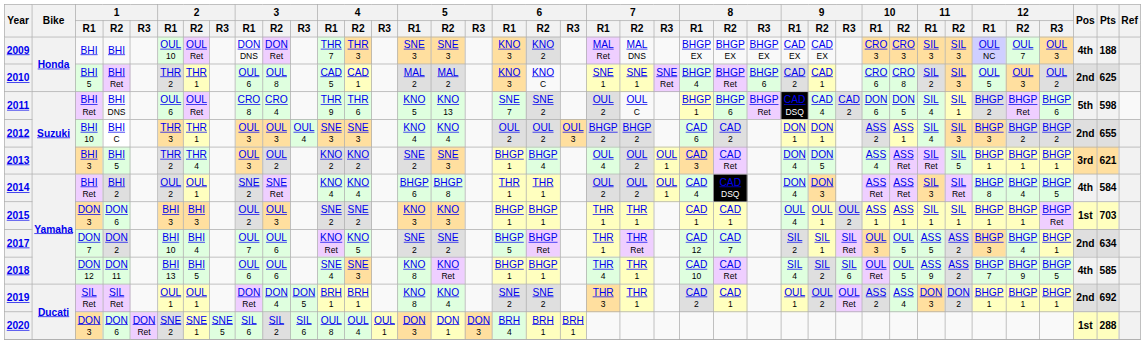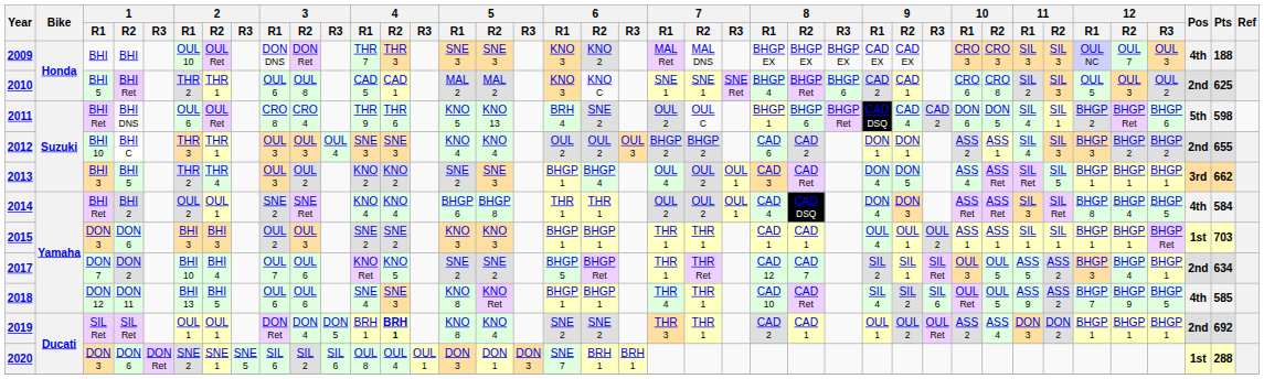 <table class="wikitable" style="text-align:center; font-size:90%">
 <tr>
 <th valign="middle" rowspan=2>Year</th>
 <th valign="middle" rowspan=2>Bike</th>
 <th colspan="3">1</th>
 <th colspan="3">2</th>
 <th colspan=3>3</th>
 <th colspan="3">4</th>
 <th colspan="3">5</th>
 <th colspan=3>6</th>
 <th colspan=3>7</th>
 <th colspan=3>8</th>
 <th colspan=3>9</th>
 <th colspan=2>10</th>
 <th colspan=2>11</th>
 <th colspan=3>12</th>
 <th rowspan=2>Pos</th>
 <th rowspan=2>Pts</th>
 <th rowspan=2>Ref</th>
 </tr>
 <tr>
 <th>R1</th>
 <th>R2</th>
 <th>R3</th>
 <th>R1</th>
 <th>R2</th>
 <th>R3</th>
 <th>R1</th>
 <th>R2</th>
 <th>R3</th>
 <th>R1</th>
 <th>R2</th>
 <th>R3</th>
 <th>R1</th>
 <th>R2</th>
 <th>R3</th>
 <th>R1</th>
 <th>R2</th>
 <th>R3</th>
 <th>R1</th>
 <th>R2</th>
 <th>R3</th>
 <th>R1</th>
 <th>R2</th>
 <th>R3</th>
 <th>R1</th>
 <th>R2</th>
 <th>R3</th>
 <th>R1</th>
 <th>R2</th>
 <th>R1</th>
 <th>R2</th>
 <th>R1</th>
 <th>R2</th>
 <th>R3</th>
 </tr>
 <tr>
 <th><a href='#'>2009</a></th>
 <th rowspan=2><a href='#'>Honda</a></th>
 <td><a href='#'>BHI</a><br><small></small></td>
 <td><a href='#'>BHI</a><br><small></small></td>
 <td></td>
 <td style="background:#DFFFDF;"><a href='#'>OUL</a><br><small>10</small></td>
 <td style="background:#EFCFFF;"><a href='#'>OUL</a><br><small>Ret</small></td>
 <td></td>
 <td><a href='#'>DON</a><br><small>DNS</small></td>
 <td style="background:#EFCFFF;"><a href='#'>DON</a><br><small>Ret</small></td>
 <td></td>
 <td style="background:#DFFFDF;"><a href='#'>THR</a><br><small>7</small></td>
 <td style="background:#FFDF9F;"><a href='#'>THR</a><br><small>3</small></td>
 <td></td>
 <td style="background:#FFDF9F;"><a href='#'>SNE</a><br><small>3</small></td>
 <td style="background:#FFDF9F;"><a href='#'>SNE</a><br><small>3</small></td>
 <td></td>
 <td style="background:#FFDF9F;"><a href='#'>KNO</a><br><small>3</small></td>
 <td style="background:#DFDFDF;"><a href='#'>KNO</a><br><small>2</small></td>
 <td></td>
 <td style="background:#EFCFFF;"><a href='#'>MAL</a><br><small>Ret</small></td>
 <td><a href='#'>MAL</a><br><small>DNS</small></td>
 <td></td>
 <td><a href='#'>BHGP</a><br><small>EX</small></td>
 <td><a href='#'>BHGP</a><br><small>EX</small></td>
 <td><a href='#'>BHGP</a><br><small>EX</small></td>
 <td><a href='#'>CAD</a><br><small>EX</small></td>
 <td><a href='#'>CAD</a><br><small>EX</small></td>
 <td></td>
 <td style="background:#FFDF9F;"><a href='#'>CRO</a><br><small>3</small></td>
 <td style="background:#FFDF9F;"><a href='#'>CRO</a><br><small>3</small></td>
 <td style="background:#FFDF9F;"><a href='#'>SIL</a><br><small>3</small></td>
 <td style="background:#FFDF9F;"><a href='#'>SIL</a><br><small>3</small></td>
 <td style="background:#CFCFFF;"><a href='#'>OUL</a><br><small>NC</small></td>
 <td style="background:#DFFFDF;"><a href='#'>OUL</a><br><small>7</small></td>
 <td style="background:#FFDF9F;"><a href='#'>OUL</a><br><small>3</small></td>
 <th>4th</th>
 <th>188</th>
 <th></th>
 </tr>
 <tr>
 <th><a href='#'>2010</a></th>
 <td style="background:#DFFFDF;"><a href='#'>BHI</a><br><small>5</small></td>
 <td style="background:#EFCFFF;"><a href='#'>BHI</a><br><small>Ret</small></td>
 <td></td>
 <td style="background:#DFDFDF;"><a href='#'>THR</a><br><small>2</small></td>
 <td style="background:#FFFFBF;"><a href='#'>THR</a><br><small>1</small></td>
 <td></td>
 <td style="background:#DFFFDF;"><a href='#'>OUL</a><br><small>6</small></td>
 <td style="background:#DFFFDF;"><a href='#'>OUL</a><br><small>8</small></td>
 <td></td>
 <td style="background:#DFFFDF;"><a href='#'>CAD</a><br><small>5</small></td>
 <td style="background:#FFFFBF;"><a href='#'>CAD</a><br><small>1</small></td>
 <td></td>
 <td style="background:#DFDFDF;"><a href='#'>MAL</a><br><small>2</small></td>
 <td style="background:#DFDFDF;"><a href='#'>MAL</a><br><small>2</small></td>
 <td></td>
 <td style="background:#FFDF9F;"><a href='#'>KNO</a><br><small>3</small></td>
 <td><a href='#'>KNO</a><br><small>C</small></td>
 <td></td>
 <td style="background:#FFFFBF;"><a href='#'>SNE</a><br><small>1</small></td>
 <td style="background:#FFFFBF;"><a href='#'>SNE</a><br><small>1</small></td>
 <td style="background:#EFCFFF;"><a href='#'>SNE</a><br><small>Ret</small></td>
 <td style="background:#DFFFDF;"><a href='#'>BHGP</a><br><small>4</small></td>
 <td style="background:#EFCFFF;"><a href='#'>BHGP</a><br><small>Ret</small></td>
 <td style="background:#DFFFDF;"><a href='#'>BHGP</a><br><small>6</small></td>
 <td style="background:#DFDFDF;"><a href='#'>CAD</a><br><small>2</small></td>
 <td style="background:#FFFFBF;"><a href='#'>CAD</a><br><small>1</small></td>
 <td></td>
 <td style="background:#DFFFDF;"><a href='#'>CRO</a><br><small>6</small></td>
 <td style="background:#DFFFDF;"><a href='#'>CRO</a><br><small>8</small></td>
 <td style="background:#DFDFDF;"><a href='#'>SIL</a><br><small>2</small></td>
 <td style="background:#FFDF9F;"><a href='#'>SIL</a><br><small>3</small></td>
 <td style="background:#DFFFDF;"><a href='#'>OUL</a><br><small>5</small></td>
 <td style="background:#FFDF9F;"><a href='#'>OUL</a><br><small>3</small></td>
 <td style="background:#DFDFDF;"><a href='#'>OUL</a><br><small>2</small></td>
 <td style="background:#dfdfdf;"><strong>2nd</strong></td>
 <td style="background:#dfdfdf;"><strong>625</strong></td>
 <th></th>
 </tr>
 <tr>
 <th><a href='#'>2011</a></th>
 <th rowspan=3><a href='#'>Suzuki</a></th>
 <td style="background:#EFCFFF;"><a href='#'>BHI</a><br><small>Ret</small></td>
 <td><a href='#'>BHI</a><br><small>DNS</small></td>
 <td></td>
 <td style="background:#DFFFDF;"><a href='#'>OUL</a><br><small>6</small></td>
 <td style="background:#EFCFFF;"><a href='#'>OUL</a><br><small>Ret</small></td>
 <td></td>
 <td style="background:#DFFFDF;"><a href='#'>CRO</a><br><small>8</small></td>
 <td style="background:#DFFFDF;"><a href='#'>CRO</a><br><small>4</small></td>
 <td></td>
 <td style="background:#DFFFDF;"><a href='#'>THR</a><br><small>9</small></td>
 <td style="background:#DFFFDF;"><a href='#'>THR</a><br><small>6</small></td>
 <td></td>
 <td style="background:#DFFFDF;"><a href='#'>KNO</a><br><small>5</small></td>
 <td style="background:#DFFFDF;"><a href='#'>KNO</a><br><small>13</small></td>
 <td></td>
-<td style="background:#DFFFDF;"><a href='#'>SNE</a><br><small>7</small></td>
+<td style="background:#dfffdf;"><a href='#'>BRH</a><br><small>4</small></td>
 <td style="background:#dfdfdf;"><a href='#'>SNE</a><br><small>2</small></td>
 <td></td>
 <td style="background:#dfdfdf;"><a href='#'>OUL</a><br><small>2</small></td>
 <td><a href='#'>OUL</a><br><small>C</small></td>
 <td></td>
 <td style="background:#FFFFBF;"><a href='#'>BHGP</a><br><small>1</small></td>
 <td style="background:#DFFFDF;"><a href='#'>BHGP</a><br><small>6</small></td>
 <td style="background:#EFCFFF;"><a href='#'>BHGP</a><br><small>Ret</small></td>
 <td style="background:black; color:white;"><a href='#'>CAD</a><br><small>DSQ</small></td>
 <td style="background:#DFFFDF;"><a href='#'>CAD</a><br><small>4</small></td>
 <td style="background:#dfdfdf;"><a href='#'>CAD</a><br><small>2</small></td>
 <td style="background:#DFFFDF;"><a href='#'>DON</a><br><small>6</small></td>
 <td style="background:#DFFFDF;"><a href='#'>DON</a><br><small>5</small></td>
 <td style="background:#DFFFDF;"><a href='#'>SIL</a><br><small>4</small></td>
 <td style="background:#FFFFBF;"><a href='#'>SIL</a><br><small>1</small></td>
 <td style="background:#dfdfdf;"><a href='#'>BHGP</a><br><small>2</small></td>
 <td style="background:#EFCFFF;"><a href='#'>BHGP</a><br><small>Ret</small></td>
 <td style="background:#DFFFDF;"><a href='#'>BHGP</a><br><small>6</small></td>
 <th><strong>5th</strong></th>
 <th><strong>598</strong></th>
 <td></td>
 </tr>
 <tr>
 <th><a href='#'>2012</a></th>
 <td style="background:#DFFFDF;"><a href='#'>BHI</a><br><small>10</small></td>
 <td style="background:#ffffff;"><a href='#'>BHI</a><br><small>C</small></td>
 <td></td>
 <td style="background:#FFDF9F;"><a href='#'>THR</a><br><small>3</small></td>
 <td style="background:#FFFFBF;"><a href='#'>THR</a><br><small>1</small></td>
 <td></td>
 <td style="background:#FFDF9F;"><a href='#'>OUL</a><br><small>3</small></td>
 <td style="background:#FFDF9F;"><a href='#'>OUL</a><br><small>3</small></td>
 <td style="background:#DFFFDF;"><a href='#'>OUL</a><br><small>4</small></td>
 <td style="background:#FFDF9F;"><a href='#'>SNE</a><br><small>3</small></td>
 <td style="background:#FFDF9F;"><a href='#'>SNE</a><br><small>3</small></td>
 <td></td>
 <td style="background:#DFFFDF;"><a href='#'>KNO</a><br><small>4</small></td>
 <td style="background:#DFFFDF;"><a href='#'>KNO</a><br><small>4</small></td>
 <td></td>
 <td style="background:#DFDFDF;"><a href='#'>OUL</a><br><small>2</small></td>
 <td style="background:#DFDFDF;"><a href='#'>OUL</a><br><small>2</small></td>
 <td style="background:#FFDF9F;"><a href='#'>OUL</a><br><small>3</small></td>
 <td style="background:#DFDFDF;"><a href='#'>BHGP</a><br><small>2</small></td>
 <td style="background:#DFDFDF;"><a href='#'>BHGP</a><br><small>2</small></td>
 <td></td>
 <td style="background:#DFFFDF;"><a href='#'>CAD</a><br><small>6</small></td>
 <td style="background:#DFDFDF;"><a href='#'>CAD</a><br><small>2</small></td>
 <td></td>
 <td style="background:#FFFFBF;"><a href='#'>DON</a><br><small>1</small></td>
 <td style="background:#FFFFBF;"><a href='#'>DON</a><br><small>1</small></td>
 <td></td>
 <td style="background:#DFDFDF;"><a href='#'>ASS</a><br><small>2</small></td>
 <td style="background:#FFFFBF;"><a href='#'>ASS</a><br><small>1</small></td>
 <td style="background:#DFFFDF;"><a href='#'>SIL</a><br><small>4</small></td>
 <td style="background:#FFDF9F;"><a href='#'>SIL</a><br><small>3</small></td>
 <td style="background:#FFDF9F;"><a href='#'>BHGP</a><br><small>3</small></td>
 <td style="background:#DFDFDF;"><a href='#'>BHGP</a><br><small>2</small></td>
 <td style="background:#DFDFDF;"><a href='#'>BHGP</a><br><small>2</small></td>
 <td style="background:#DFDFDF;"><strong>2nd</strong></td>
 <td style="background:#DFDFDF;"><strong>655</strong></td>
 <th></th>
 </tr>
 <tr>
 <th><a href='#'>2013</a></th>
 <td style="background:#FFDF9F;"><a href='#'>BHI</a><br><small>3</small></td>
 <td style="background:#DFFFDF;"><a href='#'>BHI</a><br><small>5</small></td>
 <td></td>
 <td style="background:#DFDFDF;"><a href='#'>THR</a><br><small>2</small></td>
 <td style="background:#DFFFDF;"><a href='#'>THR</a><br><small>4</small></td>
 <td></td>
 <td style="background:#FFDF9F;"><a href='#'>OUL</a><br><small>3</small></td>
 <td style="background:#DFDFDF;"><a href='#'>OUL</a><br><small>2</small></td>
 <td></td>
 <td style="background:#DFDFDF;"><a href='#'>KNO</a><br><small>2</small></td>
 <td style="background:#DFDFDF;"><a href='#'>KNO</a><br><small>2</small></td>
 <td></td>
 <td style="background:#DFDFDF;"><a href='#'>SNE</a><br><small>2</small></td>
 <td style="background:#FFDF9F;"><a href='#'>SNE</a><br><small>3</small></td>
 <td></td>
 <td style="background:#FFFFBF;"><a href='#'>BHGP</a><br><small>1</small></td>
 <td style="background:#DFFFDF;"><a href='#'>BHGP</a><br><small>4</small></td>
 <td></td>
 <td style="background:#DFFFDF;"><a href='#'>OUL</a><br><small>4</small></td>
 <td style="background:#DFDFDF;"><a href='#'>OUL</a><br><small>2</small></td>
 <td style="background:#FFFFBF;"><a href='#'>OUL</a><br><small>1</small></td>
 <td style="background:#FFDF9F;"><a href='#'>CAD</a><br><small>3</small></td>
 <td style="background:#EFCFFF;"><a href='#'>CAD</a><br><small>Ret</small></td>
 <td></td>
 <td style="background:#DFFFDF;"><a href='#'>DON</a><br><small>4</small></td>
 <td style="background:#DFFFDF;"><a href='#'>DON</a><br><small>5</small></td>
 <td></td>
 <td style="background:#DFFFDF;"><a href='#'>ASS</a><br><small>4</small></td>
 <td style="background:#EFCFFF;"><a href='#'>ASS</a><br><small>Ret</small></td>
 <td style="background:#EFCFFF;"><a href='#'>SIL</a><br><small>Ret</small></td>
 <td style="background:#DFFFDF;"><a href='#'>SIL</a><br><small>5</small></td>
 <td style="background:#FFFFBF;"><a href='#'>BHGP</a><br><small>1</small></td>
 <td style="background:#FFFFBF;"><a href='#'>BHGP</a><br><small>1</small></td>
 <td style="background:#FFFFBF;"><a href='#'>BHGP</a><br><small>1</small></td>
 <td style="background:#FFDF9F;"><strong>3rd</strong></td>
-<td style="background:#FFDF9F;"><strong>621</strong></td>
+<td style="background:#FFDF9F;"><strong>662</strong></td>
 <th></th>
 </tr>
 <tr>
 <th><a href='#'>2014</a></th>
 <th rowspan="4"><a href='#'>Yamaha</a></th>
 <td style="background:#EFCFFF;"><a href='#'>BHI</a><br><small>Ret</small></td>
 <td style="background:#DFDFDF;"><a href='#'>BHI</a><br><small>2</small></td>
 <td></td>
 <td style="background:#DFDFDF;"><a href='#'>OUL</a><br><small>2</small></td>
 <td style="background:#FFFFBF;"><a href='#'>OUL</a><br><small>1</small></td>
 <td></td>
 <td style="background:#DFDFDF;"><a href='#'>SNE</a><br><small>2</small></td>
 <td style="background:#EFCFFF;"><a href='#'>SNE</a><br><small>Ret</small></td>
 <td></td>
 <td style="background:#DFFFDF;"><a href='#'>KNO</a><br><small>4</small></td>
 <td style="background:#DFFFDF;"><a href='#'>KNO</a><br><small>4</small></td>
 <td></td>
 <td style="background:#DFFFDF;"><a href='#'>BHGP</a><br><small>6</small></td>
 <td style="background:#DFFFDF;"><a href='#'>BHGP</a><br><small>8</small></td>
 <td></td>
 <td style="background:#FFFFBF;"><a href='#'>THR</a><br><small>1</small></td>
 <td style="background:#FFFFBF;"><a href='#'>THR</a><br><small>1</small></td>
 <td></td>
 <td style="background:#DFDFDF;"><a href='#'>OUL</a><br><small>2</small></td>
 <td style="background:#DFDFDF;"><a href='#'>OUL</a><br><small>2</small></td>
 <td style="background:#FFFFBF;"><a href='#'>OUL</a><br><small>1</small></td>
 <td style="background:#DFFFDF;"><a href='#'>CAD</a><br><small>4</small></td>
 <td style="background:black; color:white;"><a href='#'>CAD</a><br><small>DSQ</small></td>
 <td></td>
 <td style="background:#DFFFDF;"><a href='#'>DON</a><br><small>4</small></td>
 <td style="background:#FFDF9F;"><a href='#'>DON</a><br><small>3</small></td>
 <td></td>
 <td style="background:#EFCFFF;"><a href='#'>ASS</a><br><small>Ret</small></td>
 <td style="background:#EFCFFF;"><a href='#'>ASS</a><br><small>Ret</small></td>
 <td style="background:#FFDF9F;"><a href='#'>SIL</a><br><small>3</small></td>
 <td style="background:#EFCFFF;"><a href='#'>SIL</a><br><small>Ret</small></td>
 <td style="background:#DFFFDF;"><a href='#'>BHGP</a><br><small>8</small></td>
 <td style="background:#DFFFDF;"><a href='#'>BHGP</a><br><small>4</small></td>
 <td style="background:#DFFFDF;"><a href='#'>BHGP</a><br><small>5</small></td>
 <th><strong>4th</strong></th>
 <th><strong>584</strong></th>
 <th></th>
 </tr>
 <tr>
 <th><a href='#'>2015</a></th>
 <td style="background:#FFDF9F;"><a href='#'>DON</a><br><small>3</small></td>
 <td style="background:#DFFFDF;"><a href='#'>DON</a><br><small>6</small></td>
 <td></td>
 <td style="background:#FFDF9F;"><a href='#'>BHI</a><br><small>3</small></td>
 <td style="background:#FFDF9F;"><a href='#'>BHI</a><br><small>3</small></td>
 <td></td>
 <td style="background:#DFDFDF;"><a href='#'>OUL</a><br><small>2</small></td>
 <td style="background:#FFDF9F;"><a href='#'>OUL</a><br><small>3</small></td>
 <td></td>
 <td style="background:#DFDFDF;"><a href='#'>SNE</a><br><small>2</small></td>
 <td style="background:#DFDFDF;"><a href='#'>SNE</a><br><small>2</small></td>
 <td></td>
 <td style="background:#FFDF9F;"><a href='#'>KNO</a><br><small>3</small></td>
 <td style="background:#FFDF9F;"><a href='#'>KNO</a><br><small>3</small></td>
 <td></td>
 <td style="background:#FFFFBF;"><a href='#'>BHGP</a><br><small>1</small></td>
 <td style="background:#FFFFBF;"><a href='#'>BHGP</a><br><small>1</small></td>
 <td></td>
 <td style="background:#FFFFBF;"><a href='#'>THR</a><br><small>1</small></td>
 <td style="background:#FFFFBF;"><a href='#'>THR</a><br><small>1</small></td>
 <td></td>
 <td style="background:#FFFFBF;"><a href='#'>CAD</a><br><small>1</small></td>
 <td style="background:#FFFFBF;"><a href='#'>CAD</a><br><small>1</small></td>
 <td></td>
 <td style="background:#DFFFDF;"><a href='#'>OUL</a><br><small>4</small></td>
 <td style="background:#FFFFBF;"><a href='#'>OUL</a><br><small>1</small></td>
 <td style="background:#DFDFDF;"><a href='#'>OUL</a><br><small>2</small></td>
 <td style="background:#FFFFBF;"><a href='#'>ASS</a><br><small>1</small></td>
 <td style="background:#FFFFBF;"><a href='#'>ASS</a><br><small>1</small></td>
 <td style="background:#FFFFBF;"><a href='#'>SIL</a><br><small>1</small></td>
 <td style="background:#FFFFBF;"><a href='#'>SIL</a><br><small>1</small></td>
 <td style="background:#FFFFBF;"><a href='#'>BHGP</a><br><small>1</small></td>
 <td style="background:#FFFFBF;"><a href='#'>BHGP</a><br><small>1</small></td>
 <td style="background:#EFCFFF;"><a href='#'>BHGP</a><br><small>Ret</small></td>
 <td style="background:#FFFFBF;"><strong>1st</strong></td>
 <td style="background:#FFFFBF;"><strong>703</strong></td>
 <th></th>
 </tr>
 <tr>
 <th><a href='#'>2017</a></th>
 <td style="background:#DFFFDF;"><a href='#'>DON</a><br><small>7</small></td>
 <td style="background:#DFDFDF;"><a href='#'>DON</a><br><small>2</small></td>
 <td></td>
 <td style="background:#DFFFDF;"><a href='#'>BHI</a><br><small>10</small></td>
 <td style="background:#DFFFDF;"><a href='#'>BHI</a><br><small>4</small></td>
 <td></td>
 <td style="background:#DFFFDF;"><a href='#'>OUL</a><br><small>7</small></td>
 <td style="background:#DFFFDF;"><a href='#'>OUL</a><br><small>6</small></td>
 <td></td>
 <td style="background:#EFCFFF;"><a href='#'>KNO</a><br><small>Ret</small></td>
 <td style="background:#DFFFDF;"><a href='#'>KNO</a><br><small>5</small></td>
 <td></td>
 <td style="background:#DFDFDF;"><a href='#'>SNE</a><br><small>2</small></td>
 <td style="background:#DFDFDF;"><a href='#'>SNE</a><br><small>2</small></td>
 <td></td>
 <td style="background:#DFFFDF;"><a href='#'>BHGP</a><br><small>5</small></td>
 <td style="background:#EFCFFF;"><a href='#'>BHGP</a><br><small>Ret</small></td>
 <td></td>
 <td style="background:#FFFFBF;"><a href='#'>THR</a><br><small>1</small></td>
 <td style="background:#EFCFFF;"><a href='#'>THR</a><br><small>Ret</small></td>
 <td></td>
 <td style="background:#DFFFDF;"><a href='#'>CAD</a><br><small>12</small></td>
 <td style="background:#DFFFDF;"><a href='#'>CAD</a><br><small>7</small></td>
 <td></td>
 <td style="background:#DFDFDF;"><a href='#'>SIL</a><br><small>2</small></td>
 <td style="background:#FFFFBF;"><a href='#'>SIL</a><br><small>1</small></td>
 <td style="background:#EFCFFF;"><a href='#'>SIL</a><br><small>Ret</small></td>
 <td style="background:#FFDF9F;"><a href='#'>OUL</a><br><small>3</small></td>
 <td style="background:#DFFFDF;"><a href='#'>OUL</a><br><small>5</small></td>
 <td style="background:#DFFFDF;"><a href='#'>ASS</a><br><small>5</small></td>
 <td style="background:#DFDFDF;"><a href='#'>ASS</a><br><small>2</small></td>
 <td style="background:#FFDF9F;"><a href='#'>BHGP</a><br><small>3</small></td>
 <td style="background:#DFFFDF;"><a href='#'>BHGP</a><br><small>4</small></td>
 <td style="background:#FFFFBF;"><a href='#'>BHGP</a><br><small>1</small></td>
 <td style="background:#DFDFDF;"><strong>2nd</strong></td>
 <td style="background:#DFDFDF;"><strong>634</strong></td>
 <th></th>
 </tr>
 <tr>
 <th><a href='#'>2018</a></th>
 <td style="background:#DFFFDF;"><a href='#'>DON</a><br><small>12</small></td>
 <td style="background:#DFFFDF;"><a href='#'>DON</a><br><small>11</small></td>
 <td></td>
 <td style="background:#DFFFDF;"><a href='#'>BHI</a><br><small>13</small></td>
 <td style="background:#DFFFDF;"><a href='#'>BHI</a><br><small>5</small></td>
 <td></td>
 <td style="background:#DFFFDF;"><a href='#'>OUL</a><br><small>6</small></td>
 <td style="background:#DFFFDF;"><a href='#'>OUL</a><br><small>6</small></td>
 <td></td>
 <td style="background:#DFFFDF;"><a href='#'>SNE</a><br><small>4</small></td>
 <td style="background:#FFDF9F;"><a href='#'>SNE</a><br><small>3</small></td>
 <td></td>
 <td style="background:#DFFFDF;"><a href='#'>KNO</a><br><small>8</small></td>
 <td style="background:#EFCFFF;"><a href='#'>KNO</a><br><small>Ret</small></td>
 <td></td>
 <td style="background:#FFFFBF;"><a href='#'>BHGP</a><br><small>1</small></td>
 <td style="background:#FFFFBF;"><a href='#'>BHGP</a><br><small>1</small></td>
 <td></td>
 <td style="background:#DFFFDF;"><a href='#'>THR</a><br><small>4</small></td>
 <td style="background:#FFFFBF;"><a href='#'>THR</a><br><small>1</small></td>
 <td></td>
 <td style="background:#DFFFDF;"><a href='#'>CAD</a><br><small>10</small></td>
 <td style="background:#EFCFFF;"><a href='#'>CAD</a><br><small>Ret</small></td>
 <td></td>
 <td style="background:#DFFFDF;"><a href='#'>SIL</a><br><small>4</small></td>
 <td style="background:#DFDFDF;"><a href='#'>SIL</a><br><small>2</small></td>
 <td style="background:#DFFFDF;"><a href='#'>SIL</a><br><small>6</small></td>
 <td style="background:#EFCFFF;"><a href='#'>OUL</a><br><small>Ret</small></td>
 <td style="background:#DFFFDF;"><a href='#'>OUL</a><br><small>5</small></td>
 <td style="background:#DFFFDF;"><a href='#'>ASS</a><br><small>9</small></td>
 <td style="background:#DFDFDF;"><a href='#'>ASS</a><br><small>2</small></td>
 <td style="background:#DFFFDF;"><a href='#'>BHGP</a><br><small>7</small></td>
 <td style="background:#DFFFDF;"><a href='#'>BHGP</a><br><small>9</small></td>
 <td style="background:#DFFFDF;"><a href='#'>BHGP</a><br><small>5</small></td>
 <th><strong>4th</strong></th>
 <th><strong>585</strong></th>
 <th></th>
 </tr>
 <tr>
 <th><a href='#'>2019</a></th>
 <th rowspan="2"><a href='#'>Ducati</a></th>
 <td style="background:#EFCFFF;"><a href='#'>SIL</a><br><small>Ret</small></td>
 <td style="background:#EFCFFF;"><a href='#'>SIL</a><br><small>Ret</small></td>
 <td></td>
 <td style="background:#FFFFBF;"><a href='#'>OUL</a><br><small>1</small></td>
 <td style="background:#FFFFBF;"><a href='#'>OUL</a><br><small>1</small></td>
 <td></td>
 <td style="background:#EFCFFF;"><a href='#'>DON</a><br><small>Ret</small></td>
 <td style="background:#DFFFDF;"><a href='#'>DON</a><br><small>4</small></td>
 <td style="background:#DFFFDF;"><a href='#'>DON</a><br><small>5</small></td>
 <td style="background:#FFFFBF;"><a href='#'>BRH</a><br><small>1</small></td>
-<td style="background:#FFFFBF;"><a href='#'>BRH</a><br><small>1</small></td>
+<td style="background:#FFFFBF;"><strong><a href='#'>BRH</a><br><small>1</small></strong></td>
 <td></td>
 <td style="background:#DFFFDF;"><a href='#'>KNO</a><br><small>8</small></td>
 <td style="background:#DFFFDF;"><a href='#'>KNO</a><br><small>4</small></td>
 <td></td>
 <td style="background:#DFDFDF;"><a href='#'>SNE</a><br><small>2</small></td>
 <td style="background:#DFDFDF;"><a href='#'>SNE</a><br><small>2</small></td>
 <td></td>
 <td style="background:#FFDF9F;"><a href='#'>THR</a><br><small>3</small></td>
 <td style="background:#FFFFBF;"><a href='#'>THR</a><br><small>1</small></td>
 <td></td>
 <td style="background:#DFDFDF;"><a href='#'>CAD</a><br><small>2</small></td>
 <td style="background:#FFFFBF;"><a href='#'>CAD</a><br><small>1</small></td>
 <td></td>
 <td style="background:#FFFFBF;"><a href='#'>OUL</a><br><small>1</small></td>
 <td style="background:#DFDFDF;"><a href='#'>OUL</a><br><small>2</small></td>
 <td style="background:#EFCFFF;"><a href='#'>OUL</a><br><small>Ret</small></td>
 <td style="background:#DFDFDF;"><a href='#'>ASS</a><br><small>2</small></td>
 <td style="background:#DFFFDF;"><a href='#'>ASS</a><br><small>4</small></td>
 <td style="background:#FFDF9F;"><a href='#'>DON</a><br><small>3</small></td>
 <td style="background:#DFDFDF;"><a href='#'>DON</a><br><small>2</small></td>
 <td style="background:#FFFFBF;"><a href='#'>BHGP</a><br><small>1</small></td>
 <td style="background:#FFFFBF;"><a href='#'>BHGP</a><br><small>1</small></td>
 <td style="background:#FFFFBF;"><a href='#'>BHGP</a><br><small>1</small></td>
 <td style="background:#DFDFDF;"><strong>2nd</strong></td>
 <td style="background:#dfdfdf;"><strong>692</strong></td>
 <th></th>
 </tr>
 <tr>
 <th><a href='#'>2020</a></th>
 <td style="background:#ffdf9f;"><a href='#'>DON</a><br><small>3</small></td>
 <td style="background:#dfffdf;"><a href='#'>DON</a><br><small>6</small></td>
 <td style="background:#efcfff;"><a href='#'>DON</a><br><small>Ret</small></td>
 <td style="background:#dfdfdf;"><a href='#'>SNE</a><br><small>2</small></td>
 <td style="background:#ffffbf;"><a href='#'>SNE</a><br><small>1</small></td>
 <td style="background:#dfffdf;"><a href='#'>SNE</a><br><small>5</small></td>
 <td style="background:#dfffdf;"><a href='#'>SIL</a><br><small>6</small></td>
 <td style="background:#dfdfdf;"><a href='#'>SIL</a><br><small>2</small></td>
 <td style="background:#dfffdf;"><a href='#'>SIL</a><br><small>6</small></td>
 <td style="background:#dfffdf;"><a href='#'>OUL</a><br><small>8</small></td>
 <td style="background:#dfffdf;"><a href='#'>OUL</a><br><small>4</small></td>
 <td style="background:#ffffbf;"><a href='#'>OUL</a><br><small>1</small></td>
 <td style="background:#ffdf9f;"><a href='#'>DON</a><br><small>3</small></td>
 <td style="background:#ffffbf;"><a href='#'>DON</a><br><small>1</small></td>
 <td style="background:#ffdf9f;"><a href='#'>DON</a><br><small>3</small></td>
-<td style="background:#dfffdf;"><a href='#'>BRH</a><br><small>4</small></td>
+<td style="background:#DFFFDF;"><a href='#'>SNE</a><br><small>7</small></td>
 <td style="background:#ffffbf;"><a href='#'>BRH</a><br><small>1</small></td>
 <td style="background:#ffffbf;"><a href='#'>BRH</a><br><small>1</small></td>
 <td></td>
 <td></td>
 <td></td>
 <td></td>
 <td></td>
 <td></td>
 <td></td>
 <td></td>
 <td></td>
 <td></td>
 <td></td>
 <td></td>
 <td></td>
 <td></td>
 <td></td>
 <td></td>
 <td style="background:#ffffbf;"><strong>1st</strong></td>
 <td style="background:#ffffbf;"><strong>288</strong></td>
 <th></th>
 </tr>
 <tr>
 </tr>
 </table>
